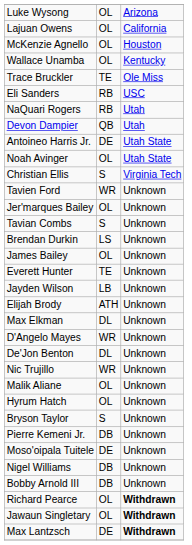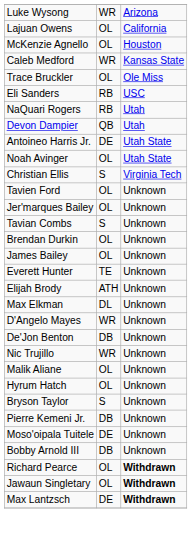 <table class="wikitable sortable">
 <tr>
 </tr>
 <tr>
 <td>Luke Wysong</td>
-<td>OL</td>
+<td>WR</td>
 <td><a href='#'>Arizona</a></td>
 </tr>
 <tr>
 <td>Lajuan Owens</td>
 <td>OL</td>
 <td><a href='#'>California</a></td>
 </tr>
 <tr>
 <td>McKenzie Agnello</td>
 <td>OL</td>
 <td><a href='#'>Houston</a></td>
 </tr>
 <tr>
-<td>Wallace Unamba</td>
-<td>OL</td>
-<td><a href='#'>Kentucky</a></td>
+<td>Caleb Medford</td>
+<td>WR</td>
+<td><a href='#'>Kansas State</a></td>
 </tr>
 <tr>
 <td>Trace Bruckler</td>
-<td>TE</td>
+<td>OL</td>
 <td><a href='#'>Ole Miss</a></td>
 </tr>
 <tr>
 <td>Eli Sanders</td>
 <td>RB</td>
 <td><a href='#'>USC</a></td>
 </tr>
 <tr>
 <td>NaQuari Rogers</td>
 <td>RB</td>
 <td><a href='#'>Utah</a></td>
 </tr>
 <tr>
 <td><a href='#'>Devon Dampier</a></td>
 <td>QB</td>
 <td><a href='#'>Utah</a></td>
 </tr>
 <tr>
 <td>Antoineo Harris Jr.</td>
 <td>DE</td>
 <td><a href='#'>Utah State</a></td>
 </tr>
 <tr>
 <td>Noah Avinger</td>
 <td>OL</td>
 <td><a href='#'>Utah State</a></td>
 </tr>
 <tr>
 <td>Christian Ellis</td>
 <td>S</td>
 <td><a href='#'>Virginia Tech</a></td>
 </tr>
 <tr>
 <td>Tavien Ford</td>
-<td>WR</td>
+<td>OL</td>
 <td>Unknown</td>
 </tr>
 <tr>
 <td>Jer'marques Bailey</td>
 <td>OL</td>
 <td>Unknown</td>
 </tr>
 <tr>
 <td>Tavian Combs</td>
 <td>S</td>
 <td>Unknown</td>
 </tr>
 <tr>
 <td>Brendan Durkin</td>
-<td>LS</td>
+<td>OL</td>
 <td>Unknown</td>
 </tr>
 <tr>
 <td>James Bailey</td>
 <td>OL</td>
 <td>Unknown</td>
 </tr>
 <tr>
 <td>Everett Hunter</td>
 <td>TE</td>
-<td>Unknown</td>
-</tr>
-<tr>
-<td>Jayden Wilson</td>
-<td>LB</td>
 <td>Unknown</td>
 </tr>
 <tr>
 <td>Elijah Brody</td>
 <td>ATH</td>
 <td>Unknown</td>
 </tr>
 <tr>
 <td>Max Elkman</td>
 <td>DL</td>
 <td>Unknown</td>
 </tr>
 <tr>
 <td>D'Angelo Mayes</td>
 <td>WR</td>
 <td>Unknown</td>
 </tr>
 <tr>
 <td>De'Jon Benton</td>
-<td>DL</td>
+<td>DB</td>
 <td>Unknown</td>
 </tr>
 <tr>
 <td>Nic Trujillo</td>
 <td>WR</td>
 <td>Unknown</td>
 </tr>
 <tr>
 <td>Malik Aliane</td>
 <td>OL</td>
 <td>Unknown</td>
 </tr>
 <tr>
 <td>Hyrum Hatch</td>
 <td>OL</td>
 <td>Unknown</td>
 </tr>
 <tr>
 <td>Bryson Taylor</td>
 <td>S</td>
 <td>Unknown</td>
 </tr>
 <tr>
 <td>Pierre Kemeni Jr.</td>
 <td>DB</td>
 <td>Unknown</td>
 </tr>
 <tr>
 <td>Moso'oipala Tuitele</td>
 <td>DE</td>
 <td>Unknown</td>
 </tr>
 <tr>
-<td>Nigel Williams</td>
-<td>DB</td>
-<td>Unknown</td>
-</tr>
-<tr>
 <td>Bobby Arnold III</td>
 <td>DB</td>
 <td>Unknown</td>
 </tr>
 <tr>
 <td>Richard Pearce</td>
 <td>OL</td>
 <td><strong>Withdrawn</strong></td>
 </tr>
 <tr>
 <td>Jawaun Singletary</td>
 <td>OL</td>
 <td><strong>Withdrawn</strong></td>
 </tr>
 <tr>
 <td>Max Lantzsch</td>
 <td>DE</td>
 <td><strong>Withdrawn</strong></td>
 </tr>
 <tr>
 </tr>
 </table>
